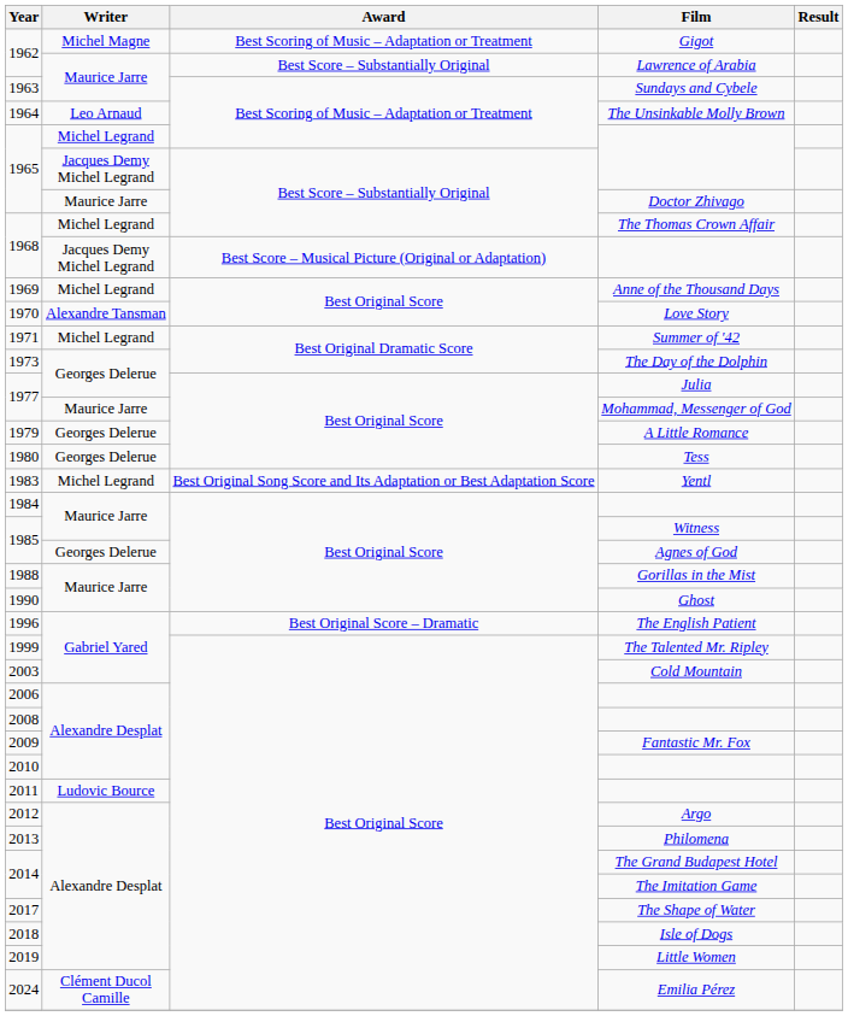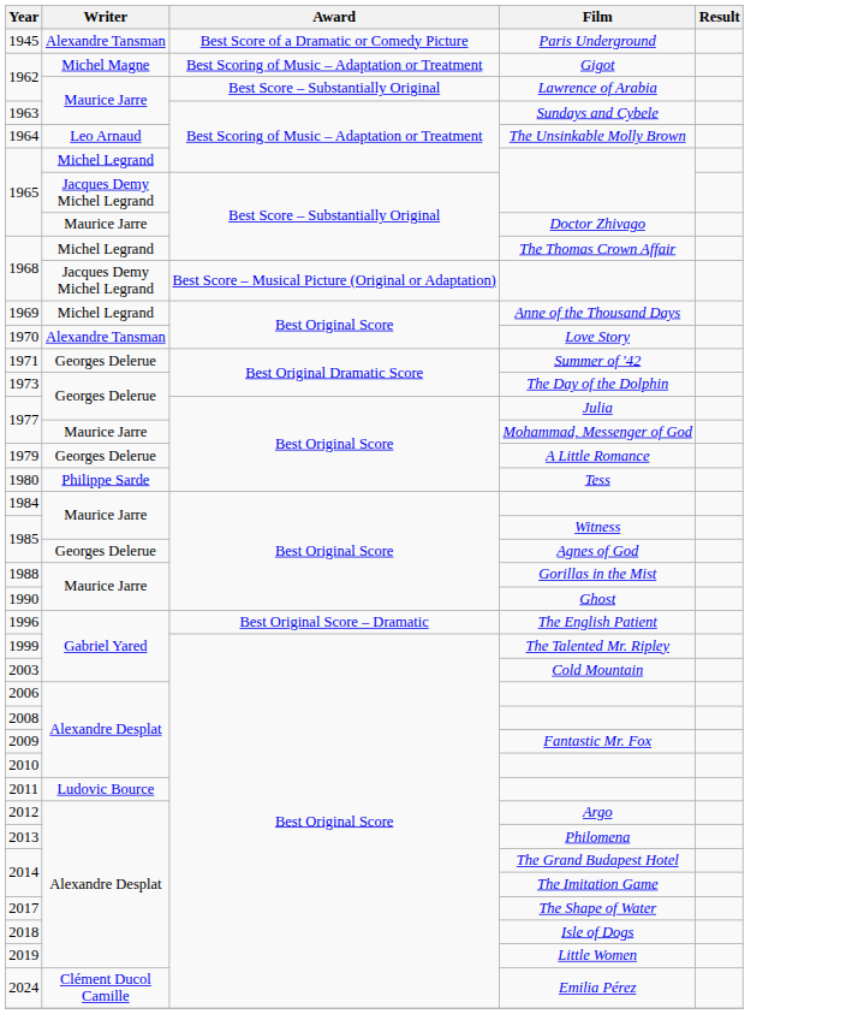 <table class="wikitable" style="text-align: center">
 <tr bgcolor="#cccccc">
 <th>Year</th>
 <th>Writer</th>
 <th>Award</th>
 <th>Film</th>
 <th>Result</th>
+</tr>
+<tr>
+<td>1945</td>
+<td><a href='#'>Alexandre Tansman</a></td>
+<td><a href='#'>Best Score of a Dramatic or Comedy Picture</a></td>
+<td><a href='#'><em>Paris Underground</em></a></td>
+<td></td>
 </tr>
 <tr>
 <td rowspan="2">1962</td>
 <td><a href='#'>Michel Magne</a></td>
 <td><a href='#'>Best Scoring of Music – Adaptation or Treatment</a></td>
 <td><a href='#'><em>Gigot</em></a></td>
 <td></td>
 </tr>
 <tr>
 <td rowspan="2"><a href='#'>Maurice Jarre</a></td>
 <td><a href='#'>Best Score – Substantially Original</a></td>
 <td><em><a href='#'>Lawrence of Arabia</a></em></td>
 <td></td>
 </tr>
 <tr>
 <td>1963</td>
 <td rowspan="3"><a href='#'>Best Scoring of Music – Adaptation or Treatment</a></td>
 <td><em><a href='#'>Sundays and Cybele</a></em></td>
 <td></td>
 </tr>
 <tr>
 <td>1964</td>
 <td><a href='#'>Leo Arnaud</a></td>
 <td><a href='#'><em>The Unsinkable Molly Brown</em></a></td>
 <td></td>
 </tr>
 <tr>
 <td rowspan="3">1965</td>
 <td><a href='#'>Michel Legrand</a></td>
 <td rowspan="2"><em></em></td>
 <td></td>
 </tr>
 <tr>
 <td><a href='#'>Jacques Demy</a><br>Michel Legrand</td>
 <td rowspan="3"><a href='#'>Best Score – Substantially Original</a></td>
 <td></td>
 </tr>
 <tr>
 <td>Maurice Jarre</td>
 <td><em><a href='#'>Doctor Zhivago</a></em></td>
 <td></td>
 </tr>
 <tr>
 <td rowspan="2">1968</td>
 <td>Michel Legrand</td>
 <td><a href='#'><em>The Thomas Crown Affair</em></a></td>
 <td></td>
 </tr>
 <tr>
 <td>Jacques Demy<br>Michel Legrand</td>
 <td><a href='#'>Best Score – Musical Picture (Original or Adaptation)</a></td>
 <td><em></em></td>
 <td></td>
 </tr>
 <tr>
 <td>1969</td>
 <td>Michel Legrand</td>
 <td rowspan="2"><a href='#'>Best Original Score</a></td>
 <td><em><a href='#'>Anne of the Thousand Days</a></em></td>
 <td></td>
 </tr>
 <tr>
 <td>1970</td>
 <td><a href='#'>Alexandre Tansman</a></td>
 <td><em><a href='#'>Love Story</a></em></td>
 <td></td>
 </tr>
 <tr>
 <td>1971</td>
-<td>Michel Legrand</td>
+<td>Georges Delerue</td>
 <td rowspan="2"><a href='#'>Best Original Dramatic Score</a></td>
 <td><em><a href='#'>Summer of '42</a></em></td>
 <td></td>
 </tr>
 <tr>
 <td>1973</td>
 <td rowspan=2>Georges Delerue</td>
 <td><em><a href='#'>The Day of the Dolphin</a></em></td>
 <td></td>
 </tr>
 <tr>
 <td rowspan=2>1977</td>
 <td rowspan="4"><a href='#'>Best Original Score</a></td>
 <td><em><a href='#'>Julia</a></em></td>
 <td></td>
 </tr>
 <tr>
 <td>Maurice Jarre</td>
 <td><em><a href='#'>Mohammad, Messenger of God</a></em></td>
 <td></td>
 </tr>
 <tr>
 <td>1979</td>
 <td>Georges Delerue</td>
 <td><em><a href='#'>A Little Romance</a></em></td>
 <td></td>
 </tr>
 <tr>
 <td>1980</td>
-<td>Georges Delerue</td>
+<td><a href='#'>Philippe Sarde</a></td>
 <td><em><a href='#'>Tess</a></em></td>
-<td></td>
-</tr>
-<tr>
-<td>1983</td>
-<td>Michel Legrand</td>
-<td><a href='#'>Best Original Song Score and Its Adaptation or Best Adaptation Score</a></td>
-<td><em><a href='#'>Yentl</a></em></td>
 <td></td>
 </tr>
 <tr>
 <td>1984</td>
 <td rowspan=2>Maurice Jarre</td>
 <td rowspan="5"><a href='#'>Best Original Score</a></td>
 <td><em></em></td>
 <td></td>
 </tr>
 <tr>
 <td rowspan=2>1985</td>
 <td><em><a href='#'>Witness</a></em></td>
 <td></td>
 </tr>
 <tr>
 <td>Georges Delerue</td>
 <td><em><a href='#'>Agnes of God</a></em></td>
 <td></td>
 </tr>
 <tr>
 <td>1988</td>
 <td rowspan=2>Maurice Jarre</td>
 <td><em><a href='#'>Gorillas in the Mist</a></em></td>
 <td></td>
 </tr>
 <tr>
 <td>1990</td>
 <td><em><a href='#'>Ghost</a></em></td>
 <td></td>
 </tr>
 <tr>
 <td>1996</td>
 <td rowspan=3><a href='#'>Gabriel Yared</a></td>
 <td><a href='#'>Best Original Score – Dramatic</a></td>
 <td><em><a href='#'>The English Patient</a></em></td>
 <td></td>
 </tr>
 <tr>
 <td>1999</td>
 <td rowspan="15"><a href='#'>Best Original Score</a></td>
 <td><em><a href='#'>The Talented Mr. Ripley</a></em></td>
 <td></td>
 </tr>
 <tr>
 <td>2003</td>
 <td><em><a href='#'>Cold Mountain</a></em></td>
 <td></td>
 </tr>
 <tr>
 <td>2006</td>
 <td rowspan=4><a href='#'>Alexandre Desplat</a></td>
 <td><em></em></td>
 <td></td>
 </tr>
 <tr>
 <td>2008</td>
 <td><em></em></td>
 <td></td>
 </tr>
 <tr>
 <td>2009</td>
 <td><em><a href='#'>Fantastic Mr. Fox</a></em></td>
 <td></td>
 </tr>
 <tr>
 <td>2010</td>
 <td><em></em></td>
 <td></td>
 </tr>
 <tr>
 <td>2011</td>
 <td><a href='#'>Ludovic Bource</a></td>
 <td><em></em></td>
 <td></td>
 </tr>
 <tr>
 <td>2012</td>
 <td rowspan="7">Alexandre Desplat</td>
 <td><em><a href='#'>Argo</a></em></td>
 <td></td>
 </tr>
 <tr>
 <td>2013</td>
 <td><em><a href='#'>Philomena</a></em></td>
 <td></td>
 </tr>
 <tr>
 <td rowspan=2>2014</td>
 <td><em><a href='#'>The Grand Budapest Hotel</a></em></td>
 <td></td>
 </tr>
 <tr>
 <td><em><a href='#'>The Imitation Game</a></em></td>
 <td></td>
 </tr>
 <tr>
 <td>2017</td>
 <td><em><a href='#'>The Shape of Water</a></em></td>
 <td></td>
 </tr>
 <tr>
 <td>2018</td>
 <td><em><a href='#'>Isle of Dogs</a></em></td>
 <td></td>
 </tr>
 <tr>
 <td>2019</td>
 <td><em><a href='#'>Little Women</a></em></td>
 <td></td>
 </tr>
 <tr>
 <td>2024</td>
 <td><a href='#'>Clément Ducol</a><br><a href='#'>Camille</a></td>
 <td><em><a href='#'>Emilia Pérez</a></em></td>
 <td></td>
 </tr>
 <tr>
 </tr>
 </table>
